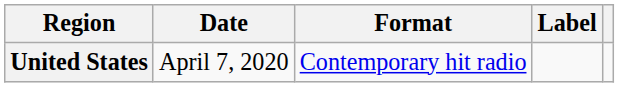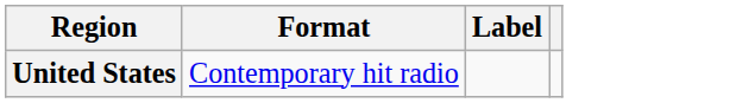 <table class="wikitable plainrowheaders">
 <tr>
 <th scope="col">Region</th>
-<th scope="col">Date</th>
 <th scope="col">Format</th>
 <th scope="col">Label</th>
 <th scope="col"></th>
 </tr>
 <tr>
 <th scope="row">United States</th>
-<td>April 7, 2020</td>
 <td><a href='#'>Contemporary hit radio</a></td>
 <td></td>
 <td></td>
 </tr>
 </table>
